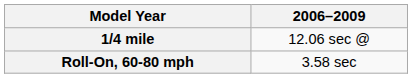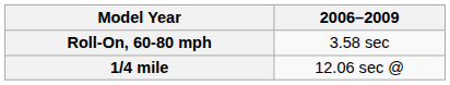 <table class="wikitable" style="width:400px; text-align:center; font-size: 90%;">
 <tr>
 <th>Model Year</th>
 <th>2006–2009</th>
 </tr>
 <tr>
+<th>Roll-On, 60-80 mph</th>
+<td>3.58 sec</td>
+</tr>
+<tr>
 <th>1/4 mile</th>
 <td>12.06 sec @ </td>
 </tr>
-<tr>
-<th>Roll-On, 60-80 mph</th>
-<td>3.58 sec</td>
-</tr>
 </table>
